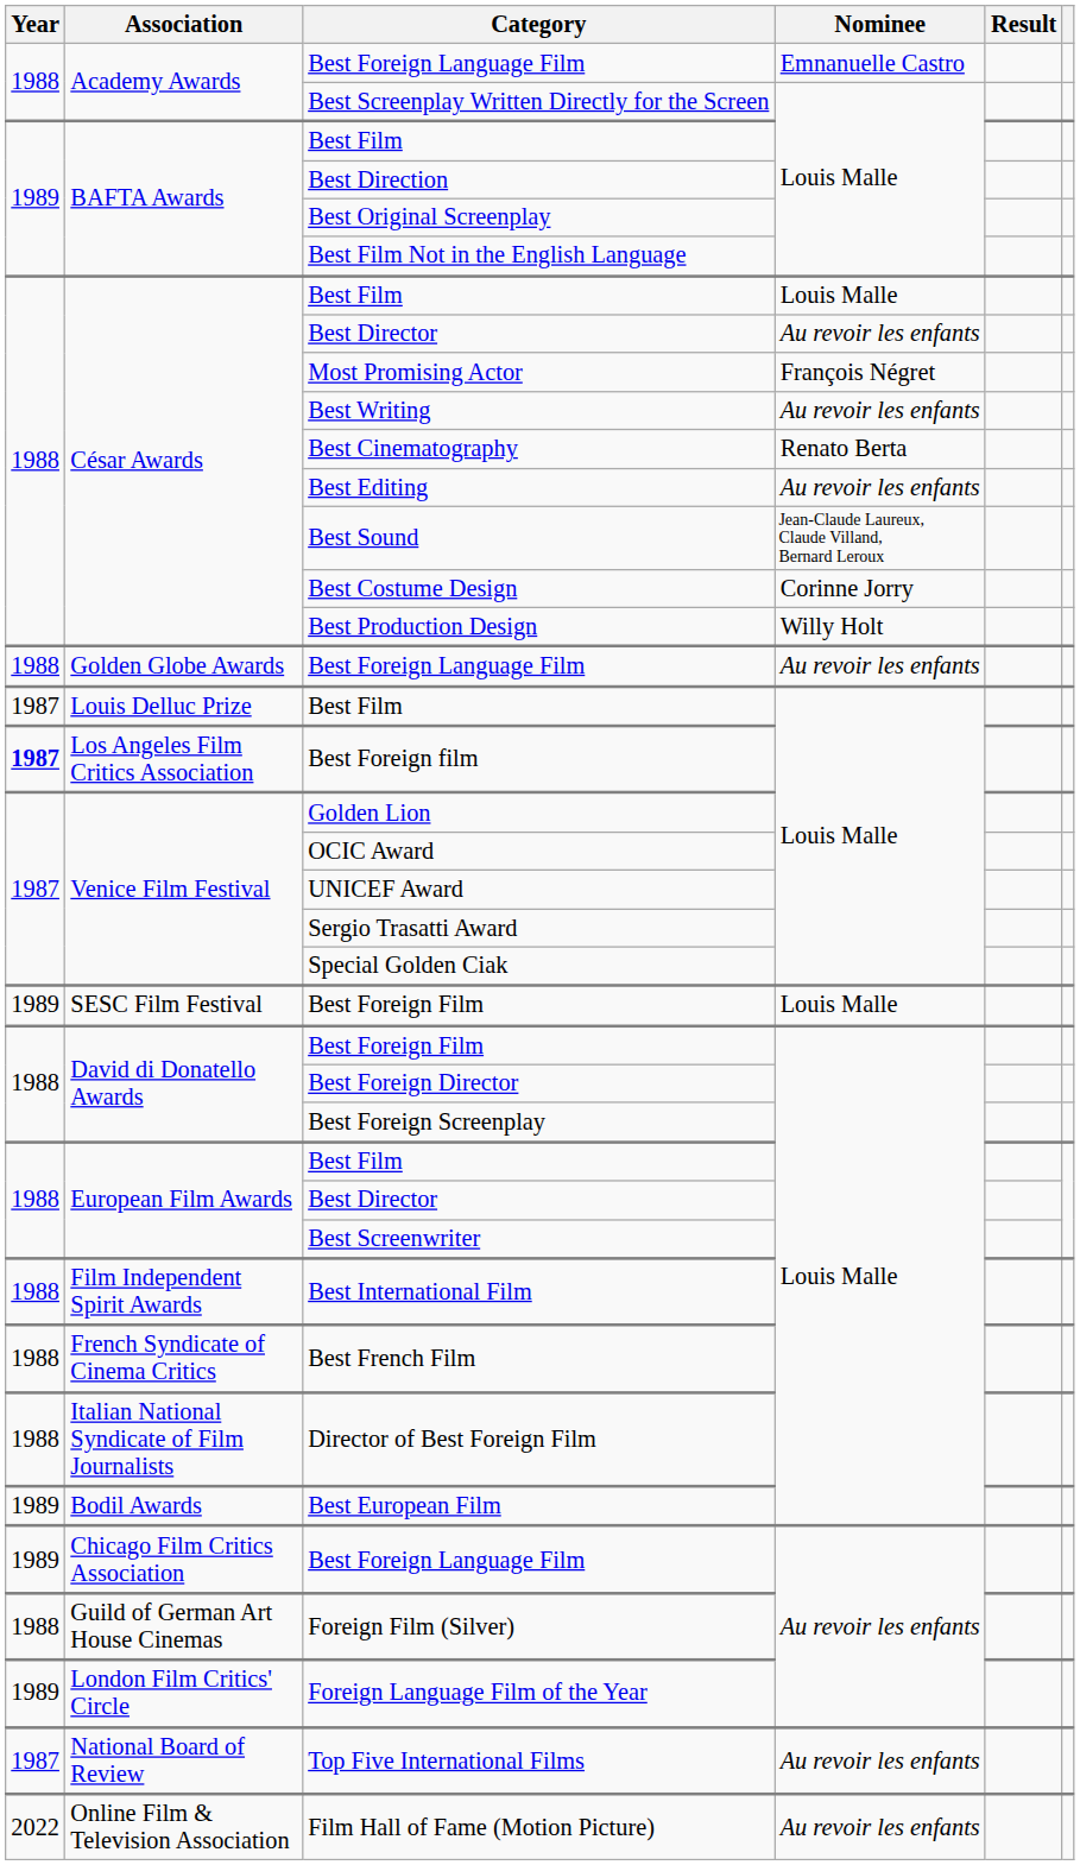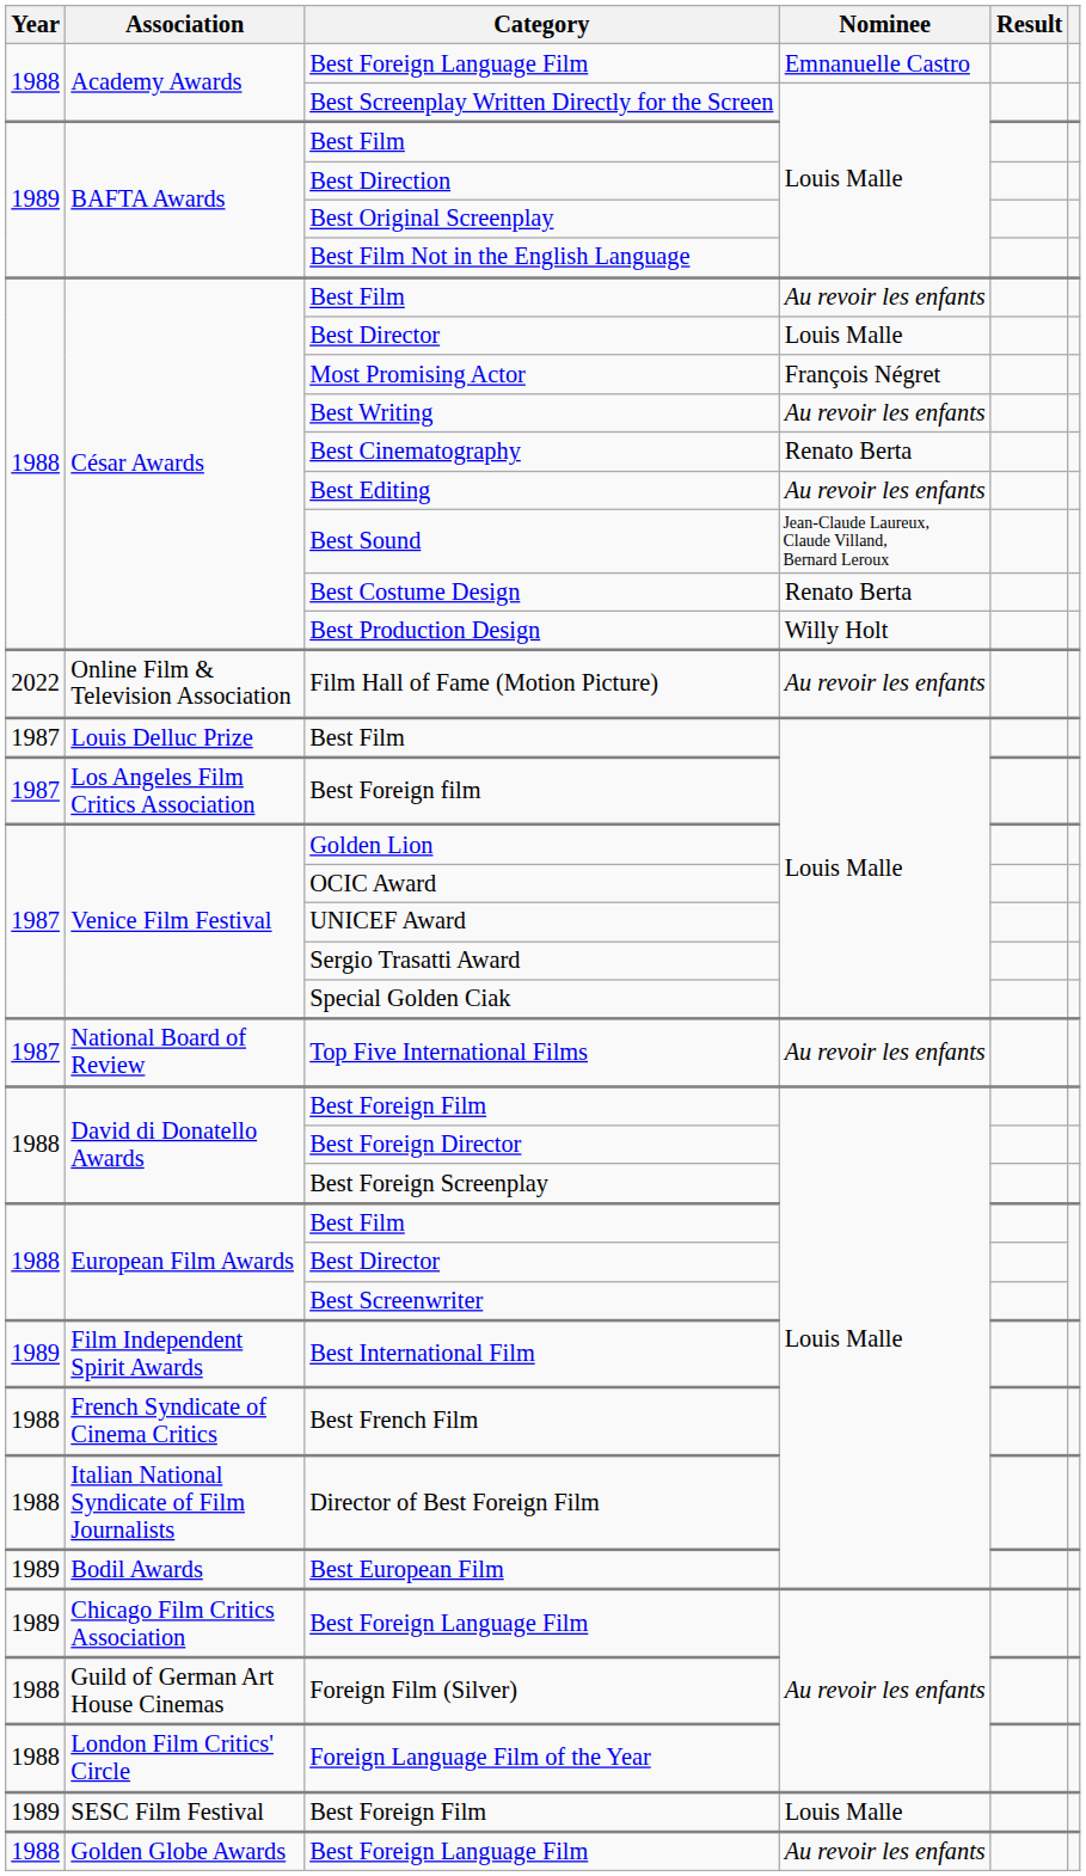 <table class="wikitable">
 <tr>
 <th>Year</th>
 <th width="150">Association</th>
 <th>Category</th>
 <th>Nominee</th>
 <th>Result</th>
 <th></th>
 </tr>
 <tr>
 <td rowspan="2"><a href='#'>1988</a></td>
 <td rowspan="2"><a href='#'>Academy Awards</a></td>
 <td><a href='#'>Best Foreign Language Film</a></td>
 <td><a href='#'>Emnanuelle Castro</a></td>
 <td></td>
 <td align="center"></td>
 </tr>
 <tr>
 <td><a href='#'>Best Screenplay Written Directly for the Screen</a></td>
 <td rowspan="5">Louis Malle</td>
 <td></td>
 <td align="center"></td>
 </tr>
 <tr style="border-top:2px solid gray;">
 <td rowspan="4"><a href='#'>1989</a></td>
 <td rowspan="4"><a href='#'>BAFTA Awards</a></td>
 <td><a href='#'>Best Film</a></td>
 <td></td>
 <td align="center"></td>
 </tr>
 <tr>
 <td><a href='#'>Best Direction</a></td>
 <td></td>
 <td align="center"></td>
 </tr>
 <tr>
 <td><a href='#'>Best Original Screenplay</a></td>
 <td></td>
 <td align="center"></td>
 </tr>
 <tr>
 <td><a href='#'>Best Film Not in the English Language</a></td>
 <td></td>
 <td align="center"></td>
 </tr>
 <tr style="border-top:2px solid gray;">
 <td rowspan="9"><a href='#'>1988</a></td>
 <td rowspan="9"><a href='#'>César Awards</a></td>
 <td><a href='#'>Best Film</a></td>
-<td>Louis Malle</td>
+<td><em>Au revoir les enfants</em></td>
 <td></td>
 <td align="center"></td>
 </tr>
 <tr>
 <td><a href='#'>Best Director</a></td>
-<td><em>Au revoir les enfants</em></td>
+<td>Louis Malle</td>
 <td></td>
 <td align="center"></td>
 </tr>
 <tr>
 <td><a href='#'>Most Promising Actor</a></td>
 <td>François Négret</td>
 <td></td>
 <td align="center"></td>
 </tr>
 <tr>
 <td><a href='#'>Best Writing</a></td>
 <td><em>Au revoir les enfants</em></td>
 <td></td>
 <td align="center"></td>
 </tr>
 <tr>
 <td><a href='#'>Best Cinematography</a></td>
 <td>Renato Berta</td>
 <td></td>
 <td align="center"></td>
 </tr>
 <tr>
 <td><a href='#'>Best Editing</a></td>
 <td><em>Au revoir les enfants</em></td>
 <td></td>
 <td align="center"></td>
 </tr>
 <tr>
 <td><a href='#'>Best Sound</a></td>
 <th style="background:#F9F9F9;font-size:11px;font-weight:normal;text-align:left;line-height:110%">Jean-Claude Laureux,<br>Claude Villand,<br>Bernard Leroux</th>
 <td></td>
 <td align="center"></td>
 </tr>
 <tr>
 <td><a href='#'>Best Costume Design</a></td>
-<td>Corinne Jorry</td>
+<td>Renato Berta</td>
 <td></td>
 <td align="center"></td>
 </tr>
 <tr>
 <td><a href='#'>Best Production Design</a></td>
 <td>Willy Holt</td>
 <td></td>
 <td align="center"></td>
 </tr>
 <tr style="border-top:2px solid gray;">
-<td><a href='#'>1988</a></td>
-<td><a href='#'>Golden Globe Awards</a></td>
-<td><a href='#'>Best Foreign Language Film</a></td>
+<td>2022</td>
+<td>Online Film & Television Association</td>
+<td>Film Hall of Fame (Motion Picture)</td>
 <td><em>Au revoir les enfants</em></td>
 <td></td>
 <td align="center"></td>
 </tr>
 <tr style="border-top:2px solid gray;">
 <td>1987</td>
 <td><a href='#'>Louis Delluc Prize</a></td>
 <td>Best Film</td>
 <td rowspan="7">Louis Malle</td>
 <td></td>
 <td align="center"></td>
 </tr>
 <tr style="border-top:2px solid gray;">
-<td><strong><a href='#'>1987</a></strong></td>
+<td><a href='#'>1987</a></td>
 <td><a href='#'>Los Angeles Film Critics Association</a></td>
 <td>Best Foreign film</td>
 <td></td>
 <td align="center"></td>
 </tr>
 <tr style="border-top:2px solid gray;">
 <td rowspan="5"><a href='#'>1987</a></td>
 <td rowspan="5"><a href='#'>Venice Film Festival</a></td>
 <td><a href='#'>Golden Lion</a></td>
 <td></td>
 <td align="center"></td>
 </tr>
 <tr>
 <td>OCIC Award</td>
 <td></td>
 <td></td>
 </tr>
 <tr>
 <td>UNICEF Award</td>
 <td></td>
 <td></td>
 </tr>
 <tr>
 <td>Sergio Trasatti Award</td>
 <td></td>
 <td></td>
 </tr>
 <tr>
 <td>Special Golden Ciak</td>
 <td></td>
 <td></td>
 </tr>
 <tr style="border-top:2px solid gray;">
-<td>1989</td>
-<td>SESC Film Festival</td>
-<td>Best Foreign Film</td>
-<td>Louis Malle</td>
+<td><a href='#'>1987</a></td>
+<td><a href='#'>National Board of Review</a></td>
+<td><a href='#'>Top Five International Films</a></td>
+<td><em>Au revoir les enfants</em></td>
 <td></td>
-<td></td>
+<td align="center"></td>
 </tr>
 <tr style="border-top:2px solid gray;">
 <td rowspan="3">1988</td>
 <td rowspan="3"><a href='#'>David di Donatello Awards</a></td>
 <td><a href='#'>Best Foreign Film</a></td>
 <td rowspan="10">Louis Malle</td>
 <td></td>
 <td align="center"></td>
 </tr>
 <tr>
 <td><a href='#'>Best Foreign Director</a></td>
 <td></td>
 <td align="center"></td>
 </tr>
 <tr>
 <td>Best Foreign Screenplay</td>
 <td></td>
 <td align="center"></td>
 </tr>
 <tr style="border-top:2px solid gray;">
 <td rowspan="3"><a href='#'>1988</a></td>
 <td rowspan="3"><a href='#'>European Film Awards</a></td>
 <td><a href='#'>Best Film</a></td>
 <td></td>
 <td align="center" rowspan="3"></td>
 </tr>
 <tr>
 <td><a href='#'>Best Director</a></td>
 <td></td>
 </tr>
 <tr>
 <td><a href='#'>Best Screenwriter</a></td>
 <td></td>
 </tr>
 <tr style="border-top:2px solid gray;">
-<td><a href='#'>1988</a></td>
+<td><a href='#'>1989</a></td>
 <td><a href='#'>Film Independent Spirit Awards</a></td>
 <td><a href='#'>Best International Film</a></td>
 <td></td>
 <td align="center"></td>
 </tr>
 <tr style="border-top:2px solid gray;">
 <td>1988</td>
 <td><a href='#'>French Syndicate of Cinema Critics</a></td>
 <td>Best French Film</td>
 <td></td>
 <td></td>
 </tr>
 <tr style="border-top:2px solid gray;">
 <td>1988</td>
 <td><a href='#'>Italian National Syndicate of Film Journalists</a></td>
 <td>Director of Best Foreign Film</td>
 <td></td>
 <td align="center"></td>
 </tr>
 <tr style="border-top:2px solid gray;">
 <td>1989</td>
 <td><a href='#'>Bodil Awards</a></td>
 <td><a href='#'>Best European Film</a></td>
 <td></td>
 <td align="center"></td>
 </tr>
 <tr style="border-top:2px solid gray;">
 <td>1989</td>
 <td><a href='#'>Chicago Film Critics Association</a></td>
 <td><a href='#'>Best Foreign Language Film</a></td>
 <td rowspan="3"><em>Au revoir les enfants</em></td>
 <td></td>
 <td align="center"></td>
 </tr>
 <tr style="border-top:2px solid gray;">
 <td>1988</td>
 <td>Guild of German Art House Cinemas</td>
 <td>Foreign Film (Silver)</td>
 <td></td>
 <td align="center"></td>
 </tr>
 <tr style="border-top:2px solid gray;">
-<td>1989</td>
+<td>1988</td>
 <td><a href='#'>London Film Critics' Circle</a></td>
 <td><a href='#'>Foreign Language Film of the Year</a></td>
 <td></td>
 <td align="center"></td>
 </tr>
 <tr style="border-top:2px solid gray;">
-<td><a href='#'>1987</a></td>
-<td><a href='#'>National Board of Review</a></td>
-<td><a href='#'>Top Five International Films</a></td>
-<td><em>Au revoir les enfants</em></td>
+<td>1989</td>
+<td>SESC Film Festival</td>
+<td>Best Foreign Film</td>
+<td>Louis Malle</td>
 <td></td>
-<td align="center"></td>
+<td></td>
 </tr>
 <tr style="border-top:2px solid gray;">
-<td>2022</td>
-<td>Online Film & Television Association</td>
-<td>Film Hall of Fame (Motion Picture)</td>
+<td><a href='#'>1988</a></td>
+<td><a href='#'>Golden Globe Awards</a></td>
+<td><a href='#'>Best Foreign Language Film</a></td>
 <td><em>Au revoir les enfants</em></td>
 <td></td>
 <td align="center"></td>
 </tr>
 </table>
